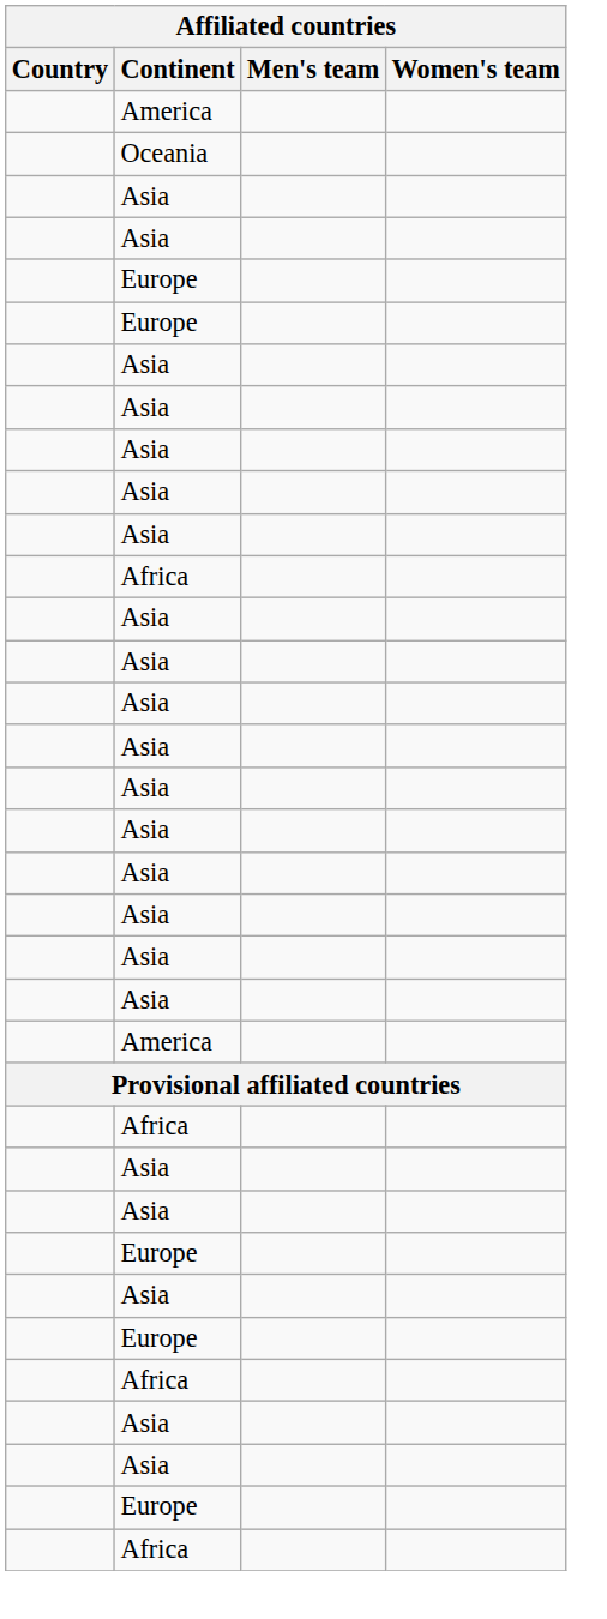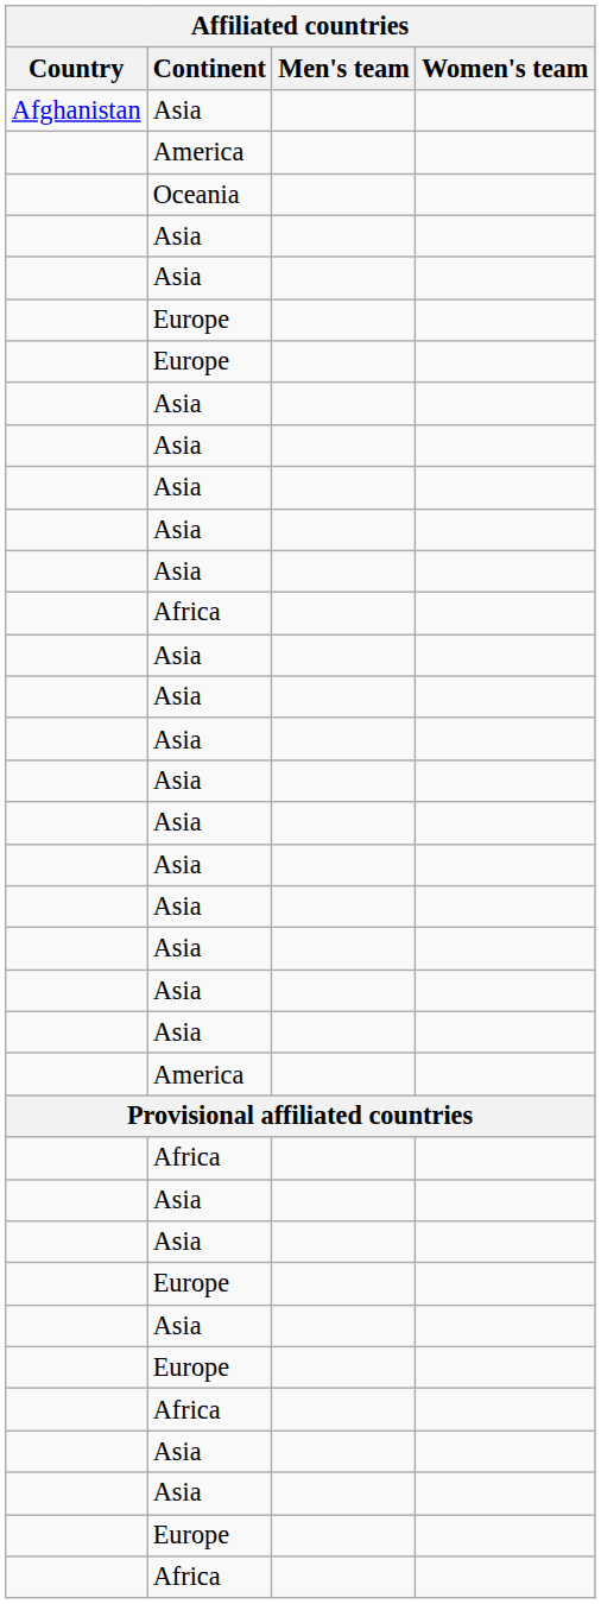 <table class="wikitable sortable">
 <tr>
 <th colspan="4" style="text-align:center;"><strong>Affiliated countries</strong></th>
 </tr>
 <tr>
 <th>Country</th>
 <th>Continent</th>
 <th>Men's team</th>
 <th>Women's team</th>
+</tr>
+<tr>
+<td> <a href='#'>Afghanistan</a></td>
+<td>Asia</td>
+<td></td>
+<td></td>
 </tr>
 <tr>
 <td></td>
 <td>America</td>
 <td></td>
 <td></td>
 </tr>
 <tr>
 <td></td>
 <td>Oceania</td>
 <td></td>
 <td></td>
 </tr>
 <tr>
 <td></td>
 <td>Asia</td>
 <td></td>
 <td></td>
 </tr>
 <tr>
 <td></td>
 <td>Asia</td>
 <td></td>
 <td></td>
 </tr>
 <tr>
 <td></td>
 <td>Europe</td>
 <td></td>
 <td></td>
 </tr>
 <tr>
 <td></td>
 <td>Europe</td>
 <td></td>
 <td></td>
 </tr>
 <tr>
 <td></td>
 <td>Asia</td>
 <td></td>
 <td></td>
 </tr>
 <tr>
 <td></td>
 <td>Asia</td>
 <td></td>
 <td></td>
 </tr>
 <tr>
 <td></td>
 <td>Asia</td>
 <td></td>
 <td></td>
 </tr>
 <tr>
 <td></td>
 <td>Asia</td>
 <td></td>
 <td></td>
 </tr>
 <tr>
 <td></td>
 <td>Asia</td>
 <td></td>
 <td></td>
 </tr>
 <tr>
 <td></td>
 <td>Africa</td>
 <td></td>
 <td></td>
 </tr>
 <tr>
 <td></td>
 <td>Asia</td>
 <td></td>
 <td></td>
 </tr>
 <tr>
 <td></td>
 <td>Asia</td>
 <td></td>
 <td></td>
 </tr>
 <tr>
 <td></td>
 <td>Asia</td>
 <td></td>
 <td></td>
 </tr>
 <tr>
 <td></td>
 <td>Asia</td>
 <td></td>
 <td></td>
 </tr>
 <tr>
 <td></td>
 <td>Asia</td>
 <td></td>
 <td></td>
 </tr>
 <tr>
 <td></td>
 <td>Asia</td>
 <td></td>
 <td></td>
 </tr>
 <tr>
 <td></td>
 <td>Asia</td>
 <td></td>
 <td></td>
 </tr>
 <tr>
 <td></td>
 <td>Asia</td>
 <td></td>
 <td></td>
 </tr>
 <tr>
 <td></td>
 <td>Asia</td>
 <td></td>
 <td></td>
 </tr>
 <tr>
 <td></td>
 <td>Asia</td>
 <td></td>
 <td></td>
 </tr>
 <tr>
 <td></td>
 <td>America</td>
 <td></td>
 <td></td>
 </tr>
 <tr>
 <th colspan="4" style="text-align:center;"><strong>Provisional affiliated countries</strong></th>
 </tr>
 <tr>
 <td></td>
 <td>Africa</td>
 <td></td>
 <td></td>
 </tr>
 <tr>
 <td></td>
 <td>Asia</td>
 <td></td>
 <td></td>
 </tr>
 <tr>
 <td></td>
 <td>Asia</td>
 <td></td>
 <td></td>
 </tr>
 <tr>
 <td></td>
 <td>Europe</td>
 <td></td>
 <td></td>
 </tr>
 <tr>
 <td></td>
 <td>Asia</td>
 <td></td>
 <td></td>
 </tr>
 <tr>
 <td></td>
 <td>Europe</td>
 <td></td>
 <td></td>
 </tr>
 <tr>
 <td></td>
 <td>Africa</td>
 <td></td>
 <td></td>
 </tr>
 <tr>
 <td></td>
 <td>Asia</td>
 <td></td>
 <td></td>
 </tr>
 <tr>
 <td></td>
 <td>Asia</td>
 <td></td>
 <td></td>
 </tr>
 <tr>
 <td></td>
 <td>Europe</td>
 <td></td>
 <td></td>
 </tr>
 <tr>
 <td></td>
 <td>Africa</td>
 <td></td>
 <td></td>
 </tr>
 </table>
